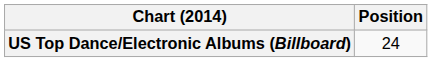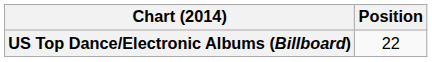 <table class="wikitable plainrowheaders" style="text-align:center">
 <tr>
 <th scope="col">Chart (2014)</th>
 <th scope="col">Position</th>
 </tr>
 <tr>
 <th scope="row">US Top Dance/Electronic Albums (<em>Billboard</em>)</th>
-<td>24</td>
+<td>22</td>
 </tr>
 </table>
